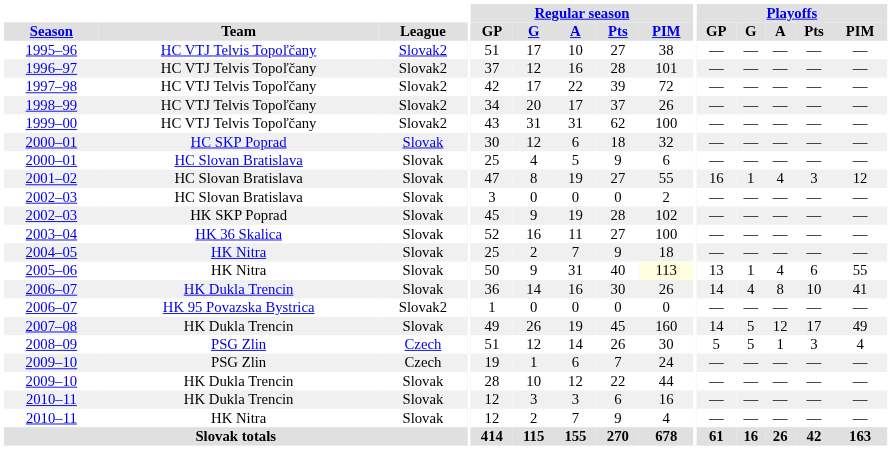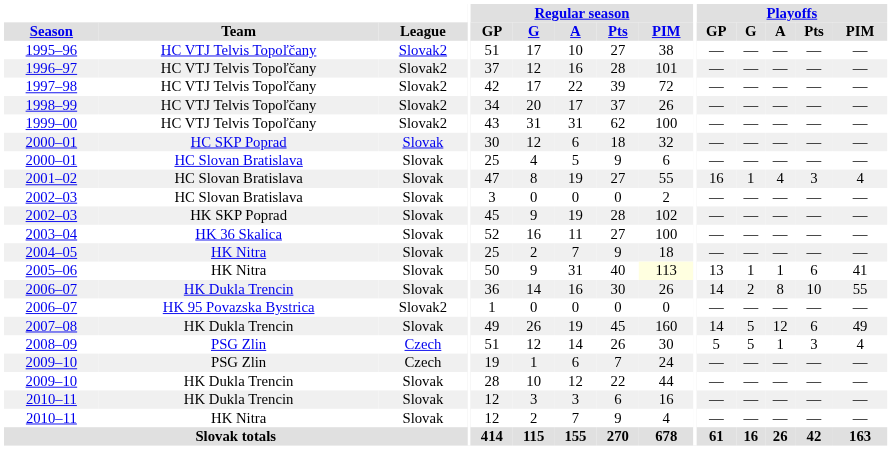 <table border="0" cellpadding="1" cellspacing="0" style="text-align:center; width:60em">
 <tr bgcolor="#e0e0e0">
 <th colspan="3" bgcolor="#ffffff"></th>
 <th rowspan="99" bgcolor="#ffffff"></th>
 <th colspan="5"><a href='#'>Regular season</a></th>
 <th rowspan="99" bgcolor="#ffffff"></th>
 <th colspan="5"><a href='#'>Playoffs</a></th>
 </tr>
 <tr bgcolor="#e0e0e0">
 <th><a href='#'>Season</a></th>
 <th>Team</th>
 <th>League</th>
 <th>GP</th>
 <th><a href='#'>G</a></th>
 <th><a href='#'>A</a></th>
 <th><a href='#'>Pts</a></th>
 <th><a href='#'>PIM</a></th>
 <th>GP</th>
 <th>G</th>
 <th>A</th>
 <th>Pts</th>
 <th>PIM</th>
 </tr>
 <tr>
 <td><a href='#'>1995–96</a></td>
 <td><a href='#'>HC VTJ Telvis Topoľčany</a></td>
 <td><a href='#'>Slovak2</a></td>
 <td>51</td>
 <td>17</td>
 <td>10</td>
 <td>27</td>
 <td>38</td>
 <td>—</td>
 <td>—</td>
 <td>—</td>
 <td>—</td>
 <td>—</td>
 </tr>
 <tr bgcolor="#f0f0f0">
 <td><a href='#'>1996–97</a></td>
 <td>HC VTJ Telvis Topoľčany</td>
 <td>Slovak2</td>
 <td>37</td>
 <td>12</td>
 <td>16</td>
 <td>28</td>
 <td>101</td>
 <td>—</td>
 <td>—</td>
 <td>—</td>
 <td>—</td>
 <td>—</td>
 </tr>
 <tr>
 <td><a href='#'>1997–98</a></td>
 <td>HC VTJ Telvis Topoľčany</td>
 <td>Slovak2</td>
 <td>42</td>
 <td>17</td>
 <td>22</td>
 <td>39</td>
 <td>72</td>
 <td>—</td>
 <td>—</td>
 <td>—</td>
 <td>—</td>
 <td>—</td>
 </tr>
 <tr bgcolor="#f0f0f0">
 <td><a href='#'>1998–99</a></td>
 <td>HC VTJ Telvis Topoľčany</td>
 <td>Slovak2</td>
 <td>34</td>
 <td>20</td>
 <td>17</td>
 <td>37</td>
 <td>26</td>
 <td>—</td>
 <td>—</td>
 <td>—</td>
 <td>—</td>
 <td>—</td>
 </tr>
 <tr>
 <td><a href='#'>1999–00</a></td>
 <td>HC VTJ Telvis Topoľčany</td>
 <td>Slovak2</td>
 <td>43</td>
 <td>31</td>
 <td>31</td>
 <td>62</td>
 <td>100</td>
 <td>—</td>
 <td>—</td>
 <td>—</td>
 <td>—</td>
 <td>—</td>
 </tr>
 <tr bgcolor="#f0f0f0">
 <td><a href='#'>2000–01</a></td>
 <td><a href='#'>HC SKP Poprad</a></td>
 <td><a href='#'>Slovak</a></td>
 <td>30</td>
 <td>12</td>
 <td>6</td>
 <td>18</td>
 <td>32</td>
 <td>—</td>
 <td>—</td>
 <td>—</td>
 <td>—</td>
 <td>—</td>
 </tr>
 <tr>
 <td><a href='#'>2000–01</a></td>
 <td><a href='#'>HC Slovan Bratislava</a></td>
 <td>Slovak</td>
 <td>25</td>
 <td>4</td>
 <td>5</td>
 <td>9</td>
 <td>6</td>
 <td>—</td>
 <td>—</td>
 <td>—</td>
 <td>—</td>
 <td>—</td>
 </tr>
 <tr bgcolor="#f0f0f0">
 <td><a href='#'>2001–02</a></td>
 <td>HC Slovan Bratislava</td>
 <td>Slovak</td>
 <td>47</td>
 <td>8</td>
 <td>19</td>
 <td>27</td>
 <td>55</td>
 <td>16</td>
 <td>1</td>
 <td>4</td>
 <td>3</td>
-<td>12</td>
+<td>4</td>
 </tr>
 <tr>
 <td><a href='#'>2002–03</a></td>
 <td>HC Slovan Bratislava</td>
 <td>Slovak</td>
 <td>3</td>
 <td>0</td>
 <td>0</td>
 <td>0</td>
 <td>2</td>
 <td>—</td>
 <td>—</td>
 <td>—</td>
 <td>—</td>
 <td>—</td>
 </tr>
 <tr bgcolor="#f0f0f0">
 <td><a href='#'>2002–03</a></td>
 <td>HK SKP Poprad</td>
 <td>Slovak</td>
 <td>45</td>
 <td>9</td>
 <td>19</td>
 <td>28</td>
 <td>102</td>
 <td>—</td>
 <td>—</td>
 <td>—</td>
 <td>—</td>
 <td>—</td>
 </tr>
 <tr>
 <td><a href='#'>2003–04</a></td>
 <td><a href='#'>HK 36 Skalica</a></td>
 <td>Slovak</td>
 <td>52</td>
 <td>16</td>
 <td>11</td>
 <td>27</td>
 <td>100</td>
 <td>—</td>
 <td>—</td>
 <td>—</td>
 <td>—</td>
 <td>—</td>
 </tr>
 <tr bgcolor="#f0f0f0">
 <td><a href='#'>2004–05</a></td>
 <td><a href='#'>HK Nitra</a></td>
 <td>Slovak</td>
 <td>25</td>
 <td>2</td>
 <td>7</td>
 <td>9</td>
 <td>18</td>
 <td>—</td>
 <td>—</td>
 <td>—</td>
 <td>—</td>
 <td>—</td>
 </tr>
 <tr>
 <td><a href='#'>2005–06</a></td>
 <td>HK Nitra</td>
 <td>Slovak</td>
 <td>50</td>
 <td>9</td>
 <td>31</td>
 <td>40</td>
 <td style="background: lightyellow;">113</td>
 <td>13</td>
 <td>1</td>
-<td>4</td>
+<td>1</td>
 <td>6</td>
-<td>55</td>
+<td>41</td>
 </tr>
 <tr bgcolor="#f0f0f0">
 <td><a href='#'>2006–07</a></td>
 <td><a href='#'>HK Dukla Trencin</a></td>
 <td>Slovak</td>
 <td>36</td>
 <td>14</td>
 <td>16</td>
 <td>30</td>
 <td>26</td>
 <td>14</td>
-<td>4</td>
+<td>2</td>
 <td>8</td>
 <td>10</td>
-<td>41</td>
+<td>55</td>
 </tr>
 <tr>
 <td><a href='#'>2006–07</a></td>
 <td><a href='#'>HK 95 Povazska Bystrica</a></td>
 <td>Slovak2</td>
 <td>1</td>
 <td>0</td>
 <td>0</td>
 <td>0</td>
 <td>0</td>
 <td>—</td>
 <td>—</td>
 <td>—</td>
 <td>—</td>
 <td>—</td>
 </tr>
 <tr bgcolor="#f0f0f0">
 <td><a href='#'>2007–08</a></td>
 <td>HK Dukla Trencin</td>
 <td>Slovak</td>
 <td>49</td>
 <td>26</td>
 <td>19</td>
 <td>45</td>
 <td>160</td>
 <td>14</td>
 <td>5</td>
 <td>12</td>
-<td>17</td>
+<td>6</td>
 <td>49</td>
 </tr>
 <tr>
 <td><a href='#'>2008–09</a></td>
 <td><a href='#'>PSG Zlin</a></td>
 <td><a href='#'>Czech</a></td>
 <td>51</td>
 <td>12</td>
 <td>14</td>
 <td>26</td>
 <td>30</td>
 <td>5</td>
 <td>5</td>
 <td>1</td>
 <td>3</td>
 <td>4</td>
 </tr>
 <tr bgcolor="#f0f0f0">
 <td><a href='#'>2009–10</a></td>
 <td>PSG Zlin</td>
 <td>Czech</td>
 <td>19</td>
 <td>1</td>
 <td>6</td>
 <td>7</td>
 <td>24</td>
 <td>—</td>
 <td>—</td>
 <td>—</td>
 <td>—</td>
 <td>—</td>
 </tr>
 <tr>
 <td><a href='#'>2009–10</a></td>
 <td>HK Dukla Trencin</td>
 <td>Slovak</td>
 <td>28</td>
 <td>10</td>
 <td>12</td>
 <td>22</td>
 <td>44</td>
 <td>—</td>
 <td>—</td>
 <td>—</td>
 <td>—</td>
 <td>—</td>
 </tr>
 <tr bgcolor="#f0f0f0">
 <td><a href='#'>2010–11</a></td>
 <td>HK Dukla Trencin</td>
 <td>Slovak</td>
 <td>12</td>
 <td>3</td>
 <td>3</td>
 <td>6</td>
 <td>16</td>
 <td>—</td>
 <td>—</td>
 <td>—</td>
 <td>—</td>
 <td>—</td>
 </tr>
 <tr>
 <td><a href='#'>2010–11</a></td>
 <td>HK Nitra</td>
 <td>Slovak</td>
 <td>12</td>
 <td>2</td>
 <td>7</td>
 <td>9</td>
 <td>4</td>
 <td>—</td>
 <td>—</td>
 <td>—</td>
 <td>—</td>
 <td>—</td>
 </tr>
 <tr>
 </tr>
 <tr ALIGN="center" bgcolor="#e0e0e0">
 <th colspan="3">Slovak totals</th>
 <th ALIGN="center">414</th>
 <th ALIGN="center">115</th>
 <th ALIGN="center">155</th>
 <th ALIGN="center">270</th>
 <th ALIGN="center">678</th>
 <th ALIGN="center">61</th>
 <th ALIGN="center">16</th>
 <th ALIGN="center">26</th>
 <th ALIGN="center">42</th>
 <th ALIGN="center">163</th>
 </tr>
 </table>
